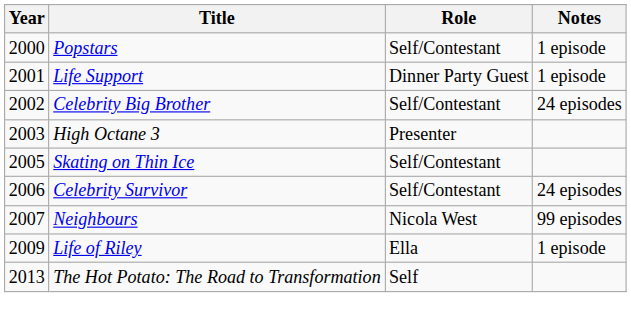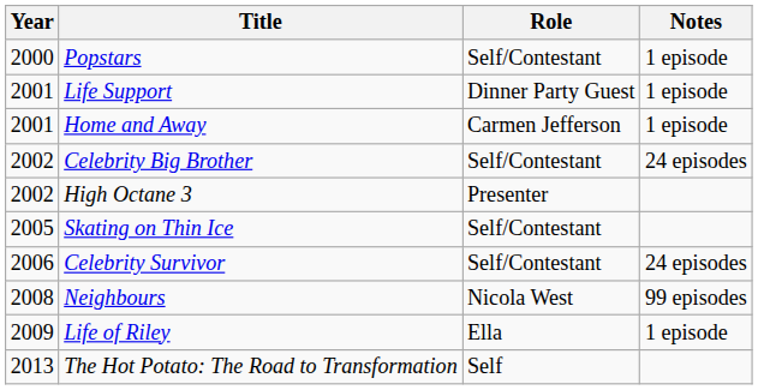 <table class="wikitable sortable">
 <tr>
 <th>Year</th>
 <th>Title</th>
 <th>Role</th>
 <th>Notes</th>
 </tr>
 <tr>
 <td>2000</td>
 <td><em><a href='#'>Popstars</a></em></td>
 <td>Self/Contestant</td>
 <td>1 episode</td>
 </tr>
 <tr>
 <td>2001</td>
 <td><em><a href='#'>Life Support</a></em></td>
 <td>Dinner Party Guest</td>
 <td>1 episode</td>
 </tr>
 <tr>
+<td>2001</td>
+<td><em><a href='#'>Home and Away</a></em></td>
+<td>Carmen Jefferson</td>
+<td>1 episode</td>
+</tr>
+<tr>
 <td>2002</td>
 <td><em><a href='#'>Celebrity Big Brother</a></em></td>
 <td>Self/Contestant</td>
 <td>24 episodes</td>
 </tr>
 <tr>
-<td>2003</td>
+<td>2002</td>
 <td><em>High Octane 3</em></td>
 <td>Presenter</td>
 <td></td>
 </tr>
 <tr>
 <td>2005</td>
 <td><em><a href='#'>Skating on Thin Ice</a></em></td>
 <td>Self/Contestant</td>
 <td></td>
 </tr>
 <tr>
 <td>2006</td>
 <td><em><a href='#'>Celebrity Survivor</a></em></td>
 <td>Self/Contestant</td>
 <td>24 episodes</td>
 </tr>
 <tr>
-<td>2007</td>
+<td>2008</td>
 <td><em><a href='#'>Neighbours</a></em></td>
 <td>Nicola West</td>
 <td>99 episodes</td>
 </tr>
 <tr>
 <td>2009</td>
 <td><em><a href='#'>Life of Riley</a></em></td>
 <td>Ella</td>
 <td>1 episode</td>
 </tr>
 <tr>
 <td>2013</td>
 <td><em>The Hot Potato: The Road to Transformation</em></td>
 <td>Self</td>
 <td></td>
 </tr>
 </table>
